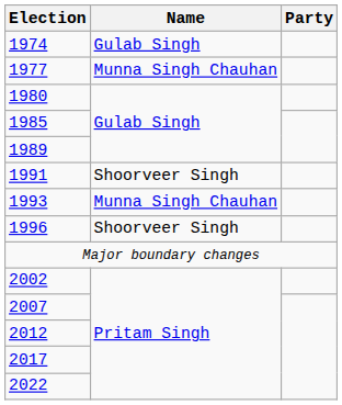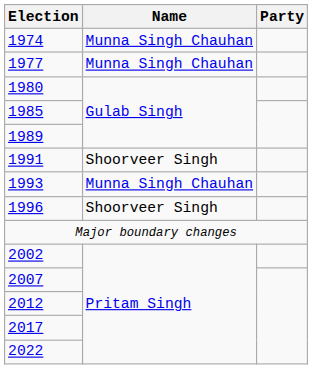 <table class="wikitable sortable">
 <tr>
 <th>Election</th>
 <th>Name</th>
 <th colspan=2>Party</th>
 </tr>
 <tr>
 <td><a href='#'>1974</a></td>
-<td><a href='#'>Gulab Singh</a></td>
+<td><a href='#'>Munna Singh Chauhan</a></td>
 <td></td>
 </tr>
 <tr>
 <td><a href='#'>1977</a></td>
 <td><a href='#'>Munna Singh Chauhan</a></td>
 <td></td>
 </tr>
 <tr>
 <td><a href='#'>1980</a></td>
 <td rowspan="3"><a href='#'>Gulab Singh</a></td>
 <td></td>
 </tr>
 <tr>
 <td><a href='#'>1985</a></td>
 </tr>
 <tr>
 <td><a href='#'>1989</a></td>
 </tr>
 <tr>
 <td><a href='#'>1991</a></td>
 <td>Shoorveer Singh</td>
 <td></td>
 </tr>
 <tr>
 <td><a href='#'>1993</a></td>
 <td><a href='#'>Munna Singh Chauhan</a></td>
 <td></td>
 </tr>
 <tr>
 <td><a href='#'>1996</a></td>
 <td>Shoorveer Singh</td>
 <td></td>
 </tr>
 <tr>
 <td colspan=4 align=center><small><em>Major boundary changes</em></small></td>
 </tr>
 <tr>
 <td><a href='#'>2002</a></td>
 <td rowspan="5"><a href='#'>Pritam Singh</a></td>
 <td></td>
 </tr>
 <tr>
 <td><a href='#'>2007</a></td>
 </tr>
 <tr>
 <td><a href='#'>2012</a></td>
 </tr>
 <tr>
 <td><a href='#'>2017</a></td>
 </tr>
 <tr>
 <td><a href='#'>2022</a></td>
 </tr>
 </table>
